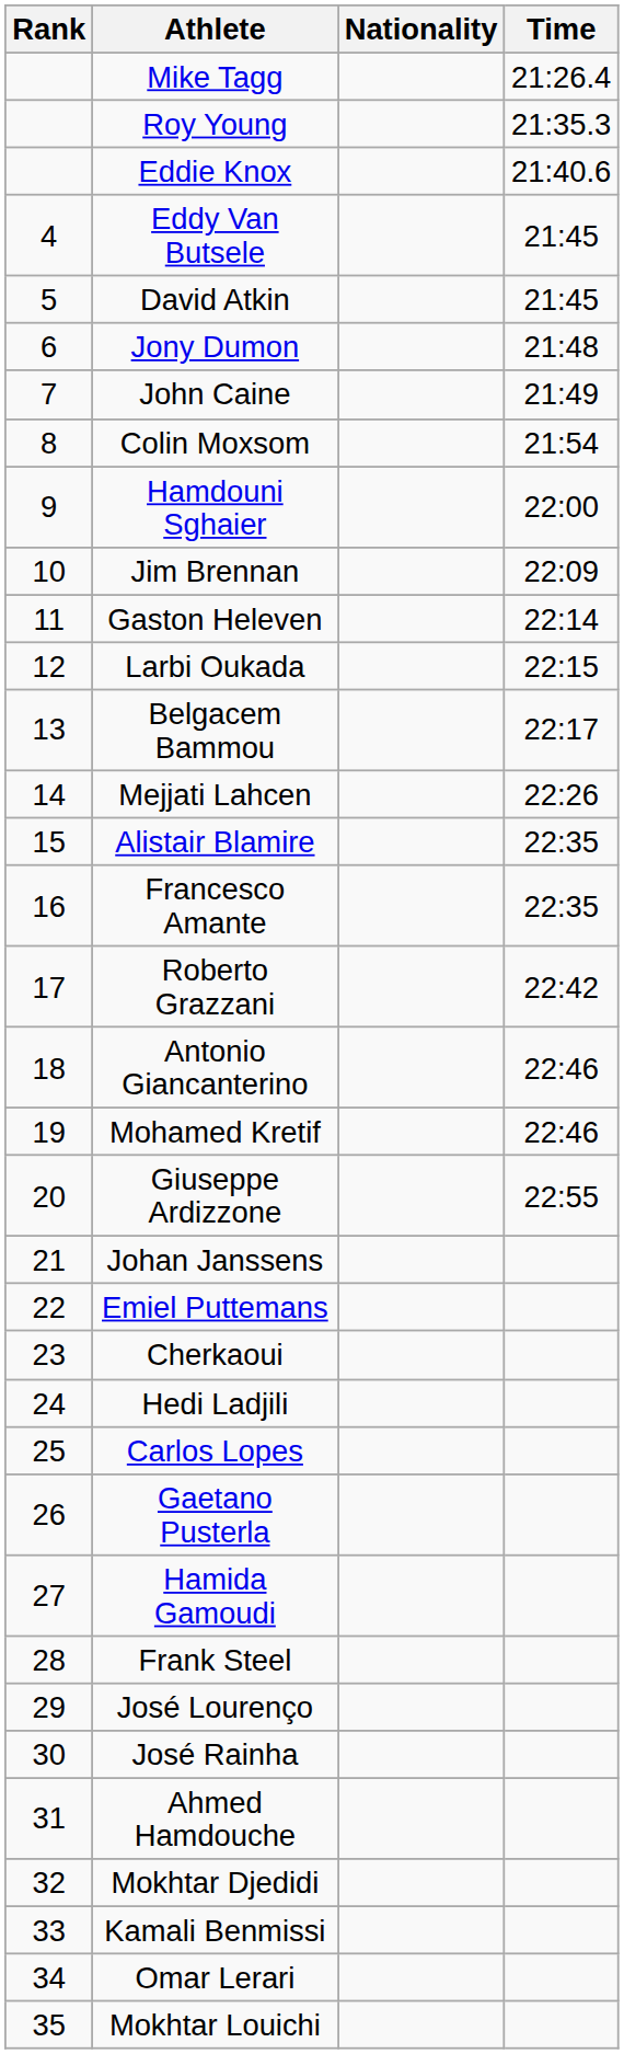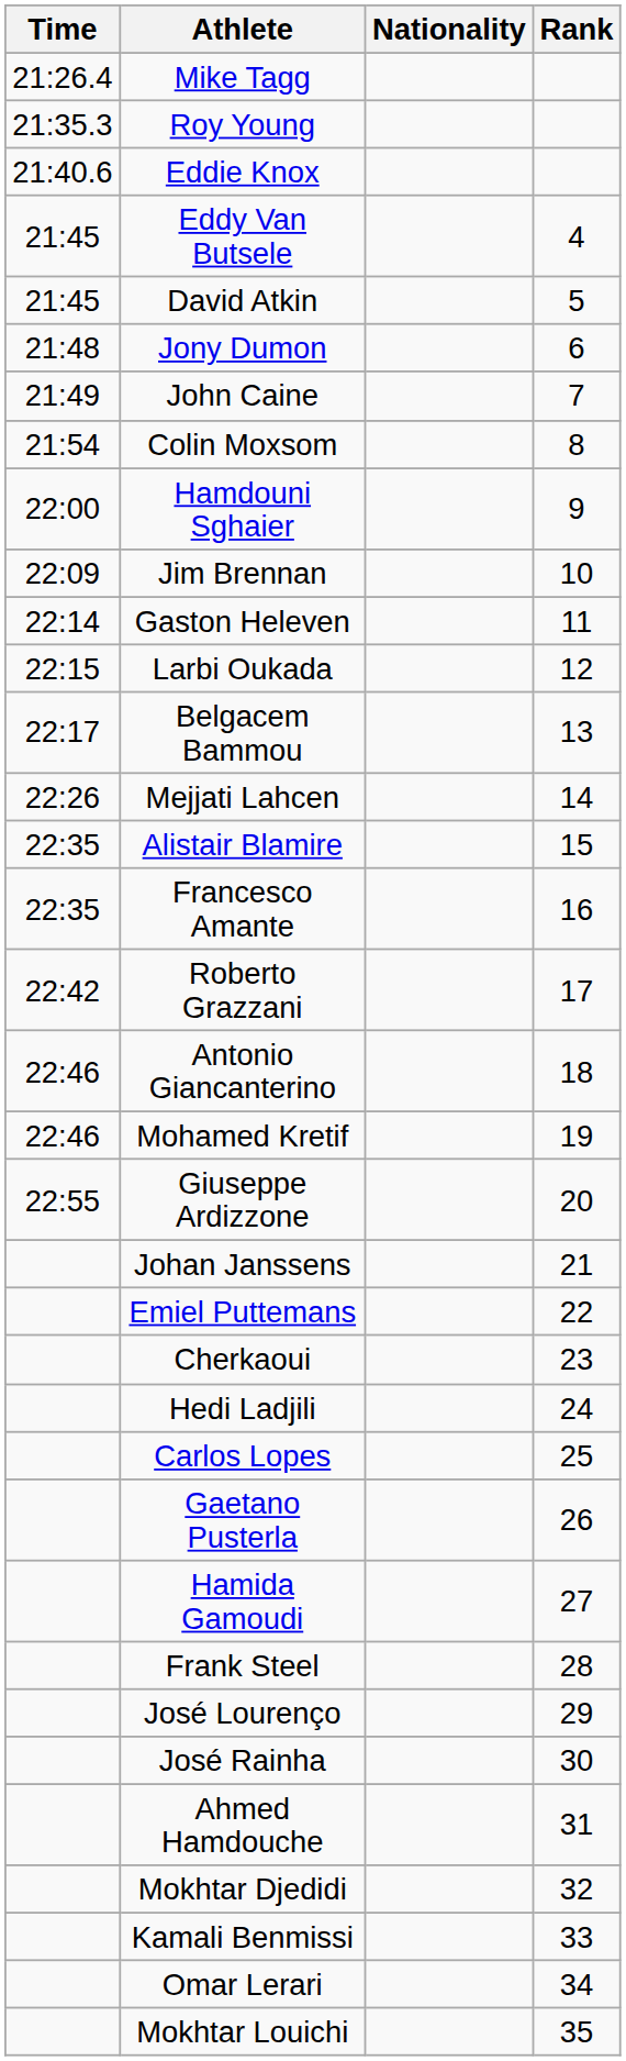 <table class="wikitable sortable" style=" text-align:center; font-size:95%;" width="50%">
 <tr>
-<th>Rank</th>
+<th>Time</th>
 <th>Athlete</th>
 <th>Nationality</th>
-<th>Time</th>
+<th>Rank</th>
 </tr>
 <tr>
-<td align=center></td>
+<td>21:26.4</td>
 <td><a href='#'>Mike Tagg</a></td>
 <td></td>
-<td>21:26.4</td>
+<td align=center></td>
 </tr>
 <tr>
-<td align=center></td>
+<td>21:35.3</td>
 <td><a href='#'>Roy Young</a></td>
 <td></td>
-<td>21:35.3</td>
+<td align=center></td>
 </tr>
 <tr>
-<td align=center></td>
+<td>21:40.6</td>
 <td><a href='#'>Eddie Knox</a></td>
 <td></td>
-<td>21:40.6</td>
+<td align=center></td>
 </tr>
 <tr>
-<td align=center>4</td>
+<td>21:45</td>
 <td><a href='#'>Eddy Van Butsele</a></td>
 <td></td>
-<td>21:45</td>
+<td align=center>4</td>
 </tr>
 <tr>
-<td align=center>5</td>
+<td>21:45</td>
 <td>David Atkin</td>
 <td></td>
-<td>21:45</td>
+<td align=center>5</td>
 </tr>
 <tr>
-<td align=center>6</td>
+<td>21:48</td>
 <td><a href='#'>Jony Dumon</a></td>
 <td></td>
-<td>21:48</td>
+<td align=center>6</td>
 </tr>
 <tr>
-<td align=center>7</td>
+<td>21:49</td>
 <td>John Caine</td>
 <td></td>
-<td>21:49</td>
+<td align=center>7</td>
 </tr>
 <tr>
-<td align=center>8</td>
+<td>21:54</td>
 <td>Colin Moxsom</td>
 <td></td>
-<td>21:54</td>
+<td align=center>8</td>
 </tr>
 <tr>
-<td align=center>9</td>
+<td>22:00</td>
 <td><a href='#'>Hamdouni Sghaier</a></td>
 <td></td>
-<td>22:00</td>
+<td align=center>9</td>
 </tr>
 <tr>
-<td align=center>10</td>
+<td>22:09</td>
 <td>Jim Brennan</td>
 <td></td>
-<td>22:09</td>
+<td align=center>10</td>
 </tr>
 <tr>
-<td align=center>11</td>
+<td>22:14</td>
 <td>Gaston Heleven</td>
 <td></td>
-<td>22:14</td>
+<td align=center>11</td>
 </tr>
 <tr>
-<td align=center>12</td>
+<td>22:15</td>
 <td>Larbi Oukada</td>
 <td></td>
-<td>22:15</td>
+<td align=center>12</td>
 </tr>
 <tr>
-<td align=center>13</td>
+<td>22:17</td>
 <td>Belgacem Bammou</td>
 <td></td>
-<td>22:17</td>
+<td align=center>13</td>
 </tr>
 <tr>
-<td align=center>14</td>
+<td>22:26</td>
 <td>Mejjati Lahcen</td>
 <td></td>
-<td>22:26</td>
+<td align=center>14</td>
 </tr>
 <tr>
-<td align=center>15</td>
+<td>22:35</td>
 <td><a href='#'>Alistair Blamire</a></td>
 <td></td>
-<td>22:35</td>
+<td align=center>15</td>
 </tr>
 <tr>
-<td align=center>16</td>
+<td>22:35</td>
 <td>Francesco Amante</td>
 <td></td>
-<td>22:35</td>
+<td align=center>16</td>
 </tr>
 <tr>
-<td align=center>17</td>
+<td>22:42</td>
 <td>Roberto Grazzani</td>
 <td></td>
-<td>22:42</td>
+<td align=center>17</td>
 </tr>
 <tr>
-<td align=center>18</td>
+<td>22:46</td>
 <td>Antonio Giancanterino</td>
 <td></td>
-<td>22:46</td>
+<td align=center>18</td>
 </tr>
 <tr>
-<td align=center>19</td>
+<td>22:46</td>
 <td>Mohamed Kretif</td>
 <td></td>
-<td>22:46</td>
+<td align=center>19</td>
 </tr>
 <tr>
-<td align=center>20</td>
+<td>22:55</td>
 <td>Giuseppe Ardizzone</td>
 <td></td>
-<td>22:55</td>
+<td align=center>20</td>
 </tr>
 <tr>
-<td align=center>21</td>
+<td></td>
 <td>Johan Janssens</td>
 <td></td>
-<td></td>
+<td align=center>21</td>
 </tr>
 <tr>
-<td align=center>22</td>
+<td></td>
 <td><a href='#'>Emiel Puttemans</a></td>
 <td></td>
-<td></td>
+<td align=center>22</td>
 </tr>
 <tr>
-<td align=center>23</td>
+<td></td>
 <td>Cherkaoui</td>
 <td></td>
-<td></td>
+<td align=center>23</td>
 </tr>
 <tr>
-<td align=center>24</td>
+<td></td>
 <td>Hedi Ladjili</td>
 <td></td>
-<td></td>
+<td align=center>24</td>
 </tr>
 <tr>
-<td align=center>25</td>
+<td></td>
 <td><a href='#'>Carlos Lopes</a></td>
 <td></td>
-<td></td>
+<td align=center>25</td>
 </tr>
 <tr>
-<td align=center>26</td>
+<td></td>
 <td><a href='#'>Gaetano Pusterla</a></td>
 <td></td>
-<td></td>
+<td align=center>26</td>
 </tr>
 <tr>
-<td align=center>27</td>
+<td></td>
 <td><a href='#'>Hamida Gamoudi</a></td>
 <td></td>
-<td></td>
+<td align=center>27</td>
 </tr>
 <tr>
-<td align=center>28</td>
+<td></td>
 <td>Frank Steel</td>
 <td></td>
-<td></td>
+<td align=center>28</td>
 </tr>
 <tr>
-<td align=center>29</td>
+<td></td>
 <td>José Lourenço</td>
 <td></td>
-<td></td>
+<td align=center>29</td>
 </tr>
 <tr>
-<td align=center>30</td>
+<td></td>
 <td>José Rainha</td>
 <td></td>
-<td></td>
+<td align=center>30</td>
 </tr>
 <tr>
-<td align=center>31</td>
+<td></td>
 <td>Ahmed Hamdouche</td>
 <td></td>
-<td></td>
+<td align=center>31</td>
 </tr>
 <tr>
-<td align=center>32</td>
+<td></td>
 <td>Mokhtar Djedidi</td>
 <td></td>
-<td></td>
+<td align=center>32</td>
 </tr>
 <tr>
-<td align=center>33</td>
+<td></td>
 <td>Kamali Benmissi</td>
 <td></td>
-<td></td>
+<td align=center>33</td>
 </tr>
 <tr>
-<td align=center>34</td>
+<td></td>
 <td>Omar Lerari</td>
 <td></td>
-<td></td>
+<td align=center>34</td>
 </tr>
 <tr>
-<td align=center>35</td>
+<td></td>
 <td>Mokhtar Louichi</td>
 <td></td>
-<td></td>
+<td align=center>35</td>
 </tr>
 </table>
